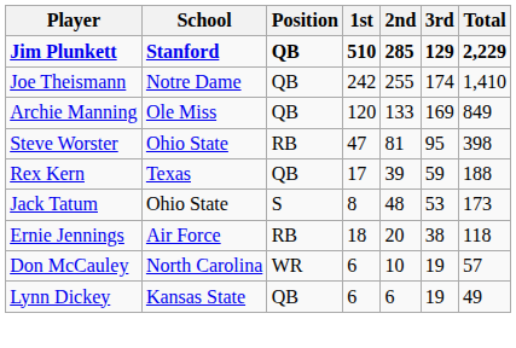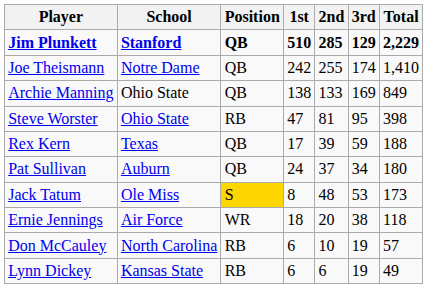 <table class="wikitable">
 <tr>
 <th>Player</th>
 <th>School</th>
 <th>Position</th>
 <th>1st</th>
 <th>2nd</th>
 <th>3rd</th>
 <th>Total</th>
 </tr>
 <tr>
 <td><strong><a href='#'>Jim Plunkett</a></strong></td>
 <td><strong><a href='#'>Stanford</a></strong></td>
 <td><strong>QB</strong></td>
 <td><strong>510</strong></td>
 <td><strong>285</strong></td>
 <td><strong>129</strong></td>
 <td><strong>2,229</strong></td>
 </tr>
 <tr>
 <td><a href='#'>Joe Theismann</a></td>
 <td><a href='#'>Notre Dame</a></td>
 <td>QB</td>
 <td>242</td>
 <td>255</td>
 <td>174</td>
 <td>1,410</td>
 </tr>
 <tr>
 <td><a href='#'>Archie Manning</a></td>
-<td><a href='#'>Ole Miss</a></td>
+<td>Ohio State</td>
 <td>QB</td>
-<td>120</td>
+<td>138</td>
 <td>133</td>
 <td>169</td>
 <td>849</td>
 </tr>
 <tr>
 <td><a href='#'>Steve Worster</a></td>
 <td><a href='#'>Ohio State</a></td>
 <td>RB</td>
 <td>47</td>
 <td>81</td>
 <td>95</td>
 <td>398</td>
 </tr>
 <tr>
 <td><a href='#'>Rex Kern</a></td>
 <td><a href='#'>Texas</a></td>
 <td>QB</td>
 <td>17</td>
 <td>39</td>
 <td>59</td>
 <td>188</td>
 </tr>
 <tr>
+<td><a href='#'>Pat Sullivan</a></td>
+<td><a href='#'>Auburn</a></td>
+<td>QB</td>
+<td>24</td>
+<td>37</td>
+<td>34</td>
+<td>180</td>
+</tr>
+<tr>
 <td><a href='#'>Jack Tatum</a></td>
-<td>Ohio State</td>
-<td>S</td>
+<td><a href='#'>Ole Miss</a></td>
+<td style="background: gold;">S</td>
 <td>8</td>
 <td>48</td>
 <td>53</td>
 <td>173</td>
 </tr>
 <tr>
 <td><a href='#'>Ernie Jennings</a></td>
 <td><a href='#'>Air Force</a></td>
-<td>RB</td>
+<td>WR</td>
 <td>18</td>
 <td>20</td>
 <td>38</td>
 <td>118</td>
 </tr>
 <tr>
 <td><a href='#'>Don McCauley</a></td>
 <td><a href='#'>North Carolina</a></td>
-<td>WR</td>
+<td>RB</td>
 <td>6</td>
 <td>10</td>
 <td>19</td>
 <td>57</td>
 </tr>
 <tr>
 <td><a href='#'>Lynn Dickey</a></td>
 <td><a href='#'>Kansas State</a></td>
-<td>QB</td>
+<td>RB</td>
 <td>6</td>
 <td>6</td>
 <td>19</td>
 <td>49</td>
 </tr>
 </table>
